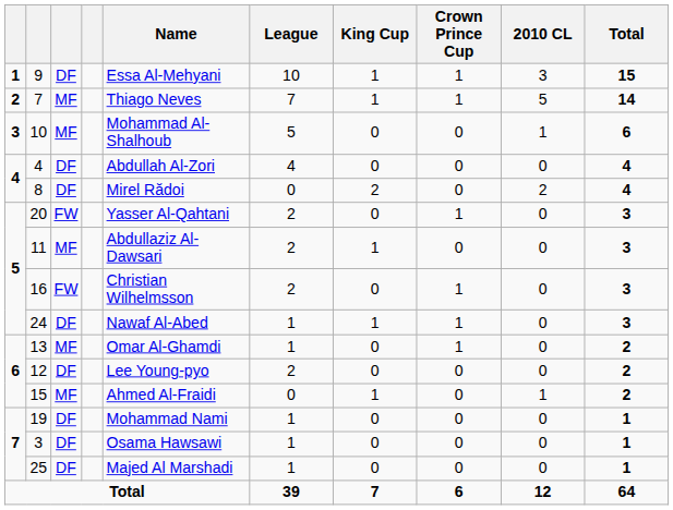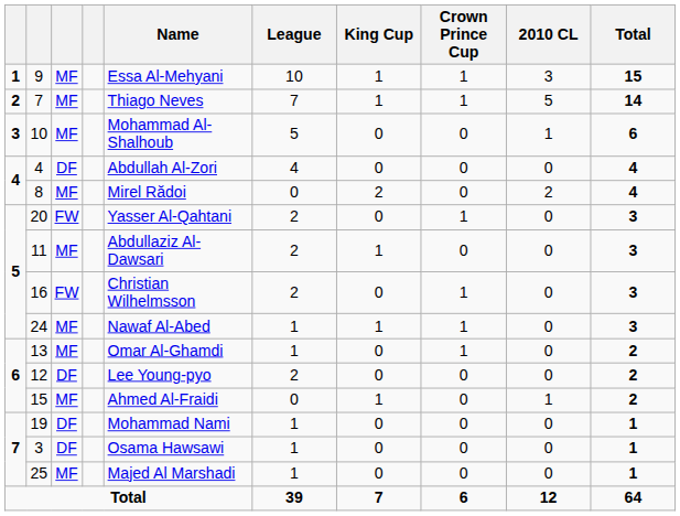 <table class="wikitable" style="text-align:center">
 <tr>
 <th width=15></th>
 <th width=15></th>
 <th width=15></th>
 <th width=15></th>
 <th width=145>Name</th>
 <th width=80>League</th>
 <th width=80>King Cup</th>
 <th width=80>Crown Prince Cup</th>
 <th width=80>2010 CL</th>
 <th width=80>Total</th>
 </tr>
 <tr>
 <td><strong>1</strong></td>
 <td>9</td>
-<td><a href='#'>DF</a></td>
+<td><a href='#'>MF</a></td>
 <td></td>
 <td align=left><a href='#'>Essa Al-Mehyani</a></td>
 <td>10</td>
 <td>1</td>
 <td>1</td>
 <td>3</td>
 <td><strong>15</strong></td>
 </tr>
 <tr>
 <td><strong>2</strong></td>
 <td>7</td>
 <td><a href='#'>MF</a></td>
 <td></td>
 <td align=left><a href='#'>Thiago Neves</a></td>
 <td>7</td>
 <td>1</td>
 <td>1</td>
 <td>5</td>
 <td><strong>14</strong></td>
 </tr>
 <tr>
 <td><strong>3</strong></td>
 <td>10</td>
 <td><a href='#'>MF</a></td>
 <td></td>
 <td align=left><a href='#'>Mohammad Al-Shalhoub</a></td>
 <td>5</td>
 <td>0</td>
 <td>0</td>
 <td>1</td>
 <td><strong>6</strong></td>
 </tr>
 <tr>
 <td rowspan=2><strong>4</strong></td>
 <td>4</td>
 <td><a href='#'>DF</a></td>
 <td></td>
 <td align=left><a href='#'>Abdullah Al-Zori</a></td>
 <td>4</td>
 <td>0</td>
 <td>0</td>
 <td>0</td>
 <td><strong>4</strong></td>
 </tr>
 <tr>
 <td>8</td>
-<td><a href='#'>DF</a></td>
+<td><a href='#'>MF</a></td>
 <td></td>
 <td align=left><a href='#'>Mirel Rădoi</a></td>
 <td>0</td>
 <td>2</td>
 <td>0</td>
 <td>2</td>
 <td><strong>4</strong></td>
 </tr>
 <tr>
 <td rowspan=4><strong>5</strong></td>
 <td>20</td>
 <td><a href='#'>FW</a></td>
 <td></td>
 <td align=left><a href='#'>Yasser Al-Qahtani</a></td>
 <td>2</td>
 <td>0</td>
 <td>1</td>
 <td>0</td>
 <td><strong>3</strong></td>
 </tr>
 <tr>
 <td>11</td>
 <td><a href='#'>MF</a></td>
 <td></td>
 <td align=left><a href='#'>Abdullaziz Al-Dawsari</a></td>
 <td>2</td>
 <td>1</td>
 <td>0</td>
 <td>0</td>
 <td><strong>3</strong></td>
 </tr>
 <tr>
 <td>16</td>
 <td><a href='#'>FW</a></td>
 <td></td>
 <td align=left><a href='#'>Christian Wilhelmsson</a></td>
 <td>2</td>
 <td>0</td>
 <td>1</td>
 <td>0</td>
 <td><strong>3</strong></td>
 </tr>
 <tr>
 <td>24</td>
-<td><a href='#'>DF</a></td>
+<td><a href='#'>MF</a></td>
 <td></td>
 <td align=left><a href='#'>Nawaf Al-Abed</a></td>
 <td>1</td>
 <td>1</td>
 <td>1</td>
 <td>0</td>
 <td><strong>3</strong></td>
 </tr>
 <tr>
 <td rowspan=3><strong>6</strong></td>
 <td>13</td>
 <td><a href='#'>MF</a></td>
 <td></td>
 <td align=left><a href='#'>Omar Al-Ghamdi</a></td>
 <td>1</td>
 <td>0</td>
 <td>1</td>
 <td>0</td>
 <td><strong>2</strong></td>
 </tr>
 <tr>
 <td>12</td>
 <td><a href='#'>DF</a></td>
 <td></td>
 <td align=left><a href='#'>Lee Young-pyo</a></td>
 <td>2</td>
 <td>0</td>
 <td>0</td>
 <td>0</td>
 <td><strong>2</strong></td>
 </tr>
 <tr>
 <td>15</td>
 <td><a href='#'>MF</a></td>
 <td></td>
 <td align=left><a href='#'>Ahmed Al-Fraidi</a></td>
 <td>0</td>
 <td>1</td>
 <td>0</td>
 <td>1</td>
 <td><strong>2</strong></td>
 </tr>
 <tr>
 <td rowspan=3><strong>7</strong></td>
 <td>19</td>
 <td><a href='#'>DF</a></td>
 <td></td>
 <td align=left><a href='#'>Mohammad Nami</a></td>
 <td>1</td>
 <td>0</td>
 <td>0</td>
 <td>0</td>
 <td><strong>1</strong></td>
 </tr>
 <tr>
 <td>3</td>
 <td><a href='#'>DF</a></td>
 <td></td>
 <td align=left><a href='#'>Osama Hawsawi</a></td>
 <td>1</td>
 <td>0</td>
 <td>0</td>
 <td>0</td>
 <td><strong>1</strong></td>
 </tr>
 <tr>
 <td>25</td>
-<td><a href='#'>DF</a></td>
+<td><a href='#'>MF</a></td>
 <td></td>
 <td align=left><a href='#'>Majed Al Marshadi</a></td>
 <td>1</td>
 <td>0</td>
 <td>0</td>
 <td>0</td>
 <td><strong>1</strong></td>
 </tr>
 <tr>
 <td colspan=5><strong>Total</strong></td>
 <td><strong>39</strong></td>
 <td><strong>7</strong></td>
 <td><strong>6</strong></td>
 <td><strong>12</strong></td>
 <td><strong>64</strong></td>
 </tr>
 </table>
